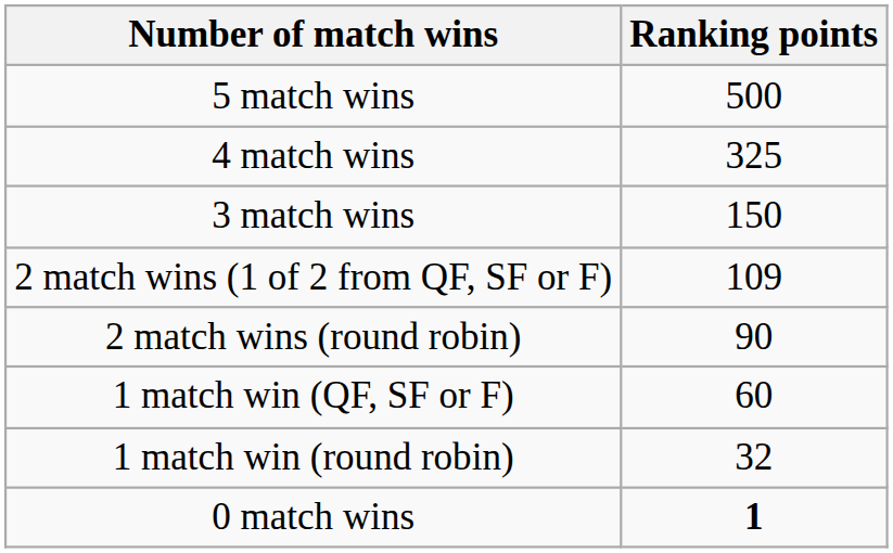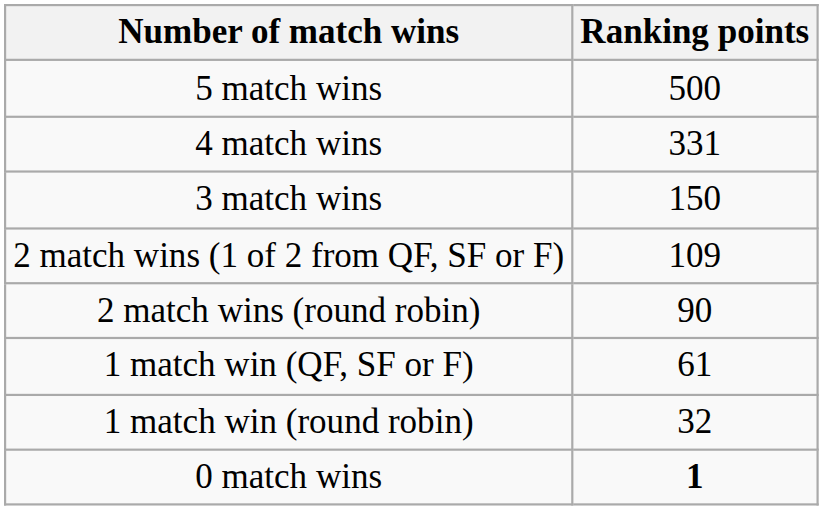 <table class="wikitable nowrap" style=text-align:center;>
 <tr>
 <th>Number of match wins</th>
 <th>Ranking points</th>
 </tr>
 <tr>
 <td>5 match wins</td>
 <td>500</td>
 </tr>
 <tr>
 <td>4 match wins</td>
-<td>325</td>
+<td>331</td>
 </tr>
 <tr>
 <td>3 match wins</td>
 <td>150</td>
 </tr>
 <tr>
 <td>2 match wins (1 of 2 from QF, SF or F)</td>
 <td>109</td>
 </tr>
 <tr>
 <td>2 match wins (round robin)</td>
 <td>90</td>
 </tr>
 <tr>
 <td>1 match win (QF, SF or F)</td>
-<td>60</td>
+<td>61</td>
 </tr>
 <tr>
 <td>1 match win (round robin)</td>
 <td>32</td>
 </tr>
 <tr>
 <td>0 match wins</td>
 <td><strong>1</strong></td>
 </tr>
 </table>
